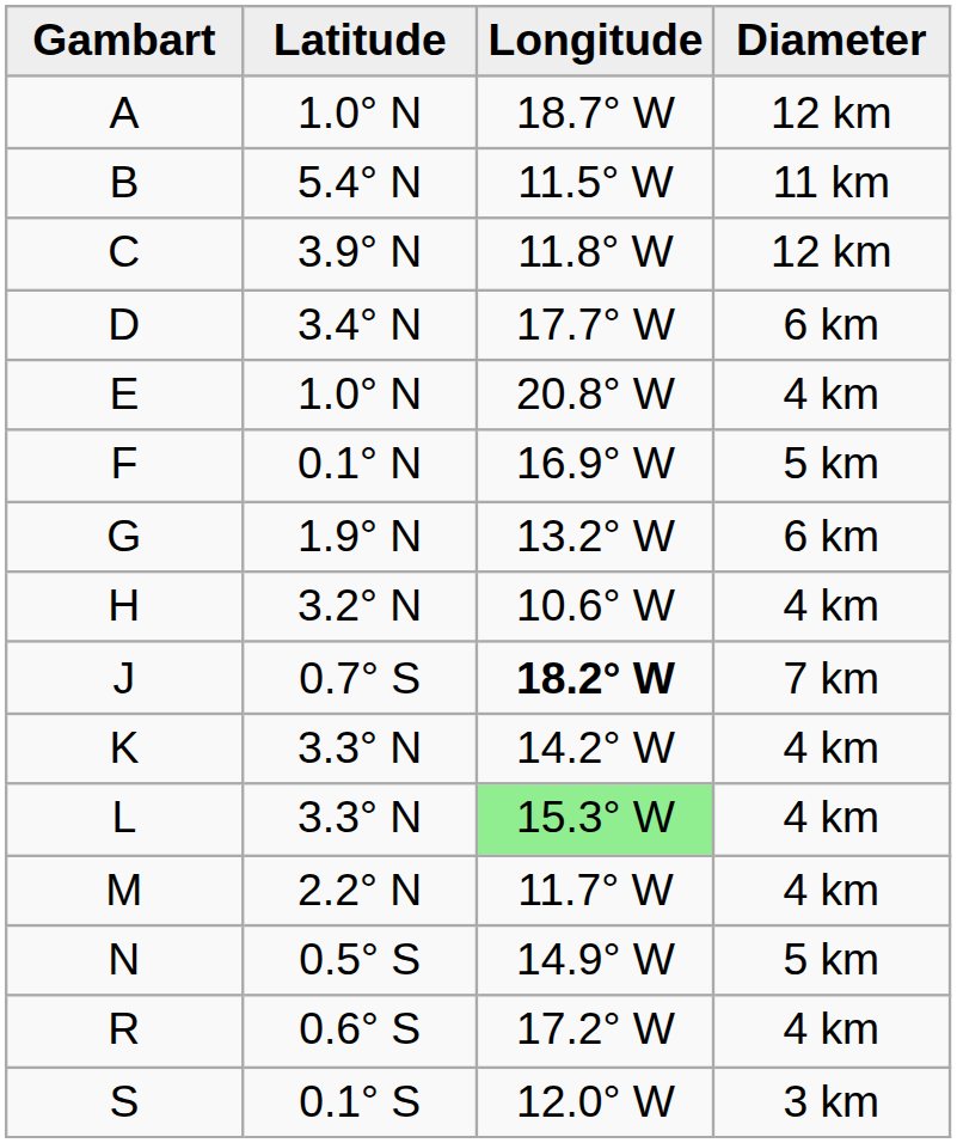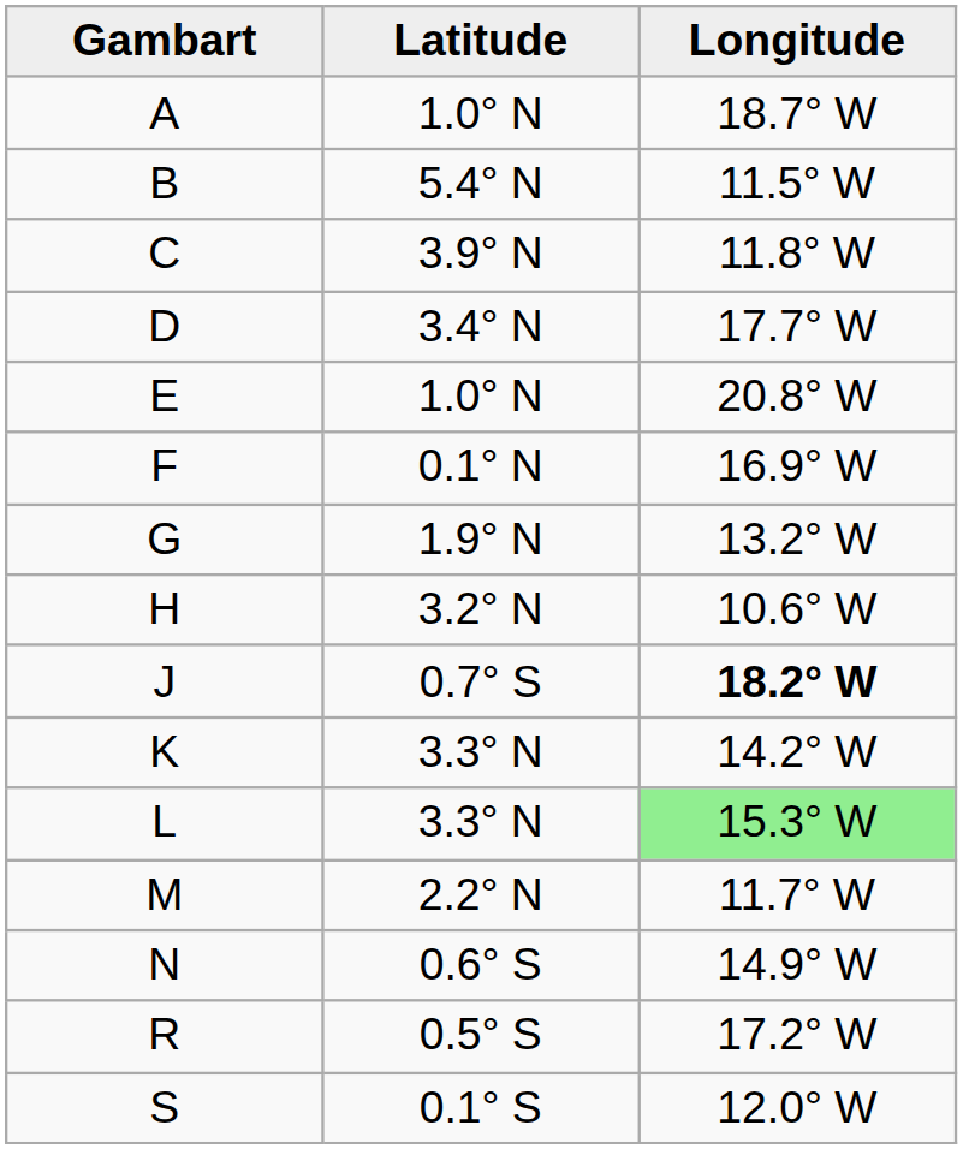 <table class="wikitable">
 <tr>
 <th width="25%" style="background:#eeeeee;">Gambart</th>
 <th width="25%" style="background:#eeeeee;">Latitude</th>
 <th width="25%" style="background:#eeeeee;">Longitude</th>
-<th width="25%" style="background:#eeeeee;">Diameter</th>
 </tr>
 <tr>
 <td align="center">A</td>
 <td align="center">1.0° N</td>
 <td align="center">18.7° W</td>
-<td align="center">12 km</td>
 </tr>
 <tr>
 <td align="center">B</td>
 <td align="center">5.4° N</td>
 <td align="center">11.5° W</td>
-<td align="center">11 km</td>
 </tr>
 <tr>
 <td align="center">C</td>
 <td align="center">3.9° N</td>
 <td align="center">11.8° W</td>
-<td align="center">12 km</td>
 </tr>
 <tr>
 <td align="center">D</td>
 <td align="center">3.4° N</td>
 <td align="center">17.7° W</td>
-<td align="center">6 km</td>
 </tr>
 <tr>
 <td align="center">E</td>
 <td align="center">1.0° N</td>
 <td align="center">20.8° W</td>
-<td align="center">4 km</td>
 </tr>
 <tr>
 <td align="center">F</td>
 <td align="center">0.1° N</td>
 <td align="center">16.9° W</td>
-<td align="center">5 km</td>
 </tr>
 <tr>
 <td align="center">G</td>
 <td align="center">1.9° N</td>
 <td align="center">13.2° W</td>
-<td align="center">6 km</td>
 </tr>
 <tr>
 <td align="center">H</td>
 <td align="center">3.2° N</td>
 <td align="center">10.6° W</td>
-<td align="center">4 km</td>
 </tr>
 <tr>
 <td align="center">J</td>
 <td align="center">0.7° S</td>
 <td align="center"><strong>18.2° W</strong></td>
-<td align="center">7 km</td>
 </tr>
 <tr>
 <td align="center">K</td>
 <td align="center">3.3° N</td>
 <td align="center">14.2° W</td>
-<td align="center">4 km</td>
 </tr>
 <tr>
 <td align="center">L</td>
 <td align="center">3.3° N</td>
 <td align="center" style="background: lightgreen;">15.3° W</td>
-<td align="center">4 km</td>
 </tr>
 <tr>
 <td align="center">M</td>
 <td align="center">2.2° N</td>
 <td align="center">11.7° W</td>
-<td align="center">4 km</td>
 </tr>
 <tr>
 <td align="center">N</td>
-<td align="center">0.5° S</td>
+<td align="center">0.6° S</td>
 <td align="center">14.9° W</td>
-<td align="center">5 km</td>
 </tr>
 <tr>
 <td align="center">R</td>
-<td align="center">0.6° S</td>
+<td align="center">0.5° S</td>
 <td align="center">17.2° W</td>
-<td align="center">4 km</td>
 </tr>
 <tr>
 <td align="center">S</td>
 <td align="center">0.1° S</td>
 <td align="center">12.0° W</td>
-<td align="center">3 km</td>
 </tr>
 </table>
